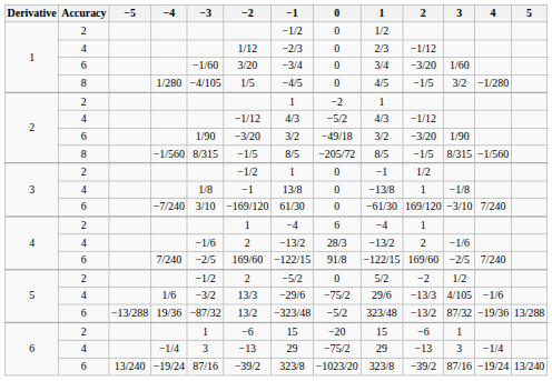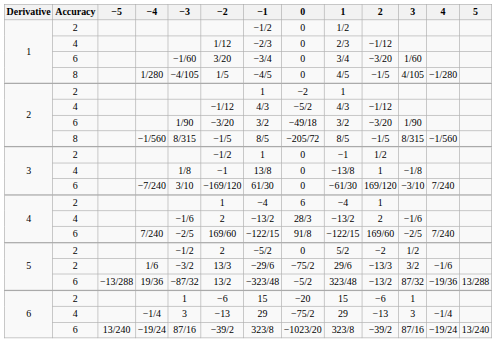 <table class="wikitable" style="text-align:center">
 <tr>
 <th>Derivative</th>
 <th>Accuracy</th>
 <th>−5</th>
 <th>−4</th>
 <th>−3</th>
 <th>−2</th>
 <th>−1</th>
 <th>0</th>
 <th>1</th>
 <th>2</th>
 <th>3</th>
 <th>4</th>
 <th>5</th>
 </tr>
 <tr>
 <td rowspan="4">1</td>
 <td>2</td>
 <td></td>
 <td></td>
 <td></td>
 <td></td>
 <td>−1/2</td>
 <td>0</td>
 <td>1/2</td>
 <td></td>
 <td></td>
 <td></td>
 <td></td>
 </tr>
 <tr>
 <td>4</td>
 <td></td>
 <td></td>
 <td></td>
 <td>1/12</td>
 <td>−2/3</td>
 <td>0</td>
 <td>2/3</td>
 <td>−1/12</td>
 <td></td>
 <td></td>
 <td></td>
 </tr>
 <tr>
 <td>6</td>
 <td></td>
 <td></td>
 <td>−1/60</td>
 <td>3/20</td>
 <td>−3/4</td>
 <td>0</td>
 <td>3/4</td>
 <td>−3/20</td>
 <td>1/60</td>
 <td></td>
 <td></td>
 </tr>
 <tr style="border-bottom: 2px solid #aaa;">
 <td>8</td>
 <td></td>
 <td>1/280</td>
 <td>−4/105</td>
 <td>1/5</td>
 <td>−4/5</td>
 <td>0</td>
 <td>4/5</td>
 <td>−1/5</td>
-<td>3/2</td>
+<td>4/105</td>
 <td>−1/280</td>
 <td></td>
 </tr>
 <tr>
 <td rowspan="4">2</td>
 <td>2</td>
 <td></td>
 <td></td>
 <td></td>
 <td></td>
 <td>1</td>
 <td>−2</td>
 <td>1</td>
 <td></td>
 <td></td>
 <td></td>
 <td></td>
 </tr>
 <tr>
 <td>4</td>
 <td></td>
 <td></td>
 <td></td>
 <td>−1/12</td>
 <td>4/3</td>
 <td>−5/2</td>
 <td>4/3</td>
 <td>−1/12</td>
 <td></td>
 <td></td>
 <td></td>
 </tr>
 <tr>
 <td>6</td>
 <td></td>
 <td></td>
 <td>1/90</td>
 <td>−3/20</td>
 <td>3/2</td>
 <td>−49/18</td>
 <td>3/2</td>
 <td>−3/20</td>
 <td>1/90</td>
 <td></td>
 <td></td>
 </tr>
 <tr style="border-bottom: 2px solid #aaa;">
 <td>8</td>
 <td></td>
 <td>−1/560</td>
 <td>8/315</td>
 <td>−1/5</td>
 <td>8/5</td>
 <td>−205/72</td>
 <td>8/5</td>
 <td>−1/5</td>
 <td>8/315</td>
 <td>−1/560</td>
 <td></td>
 </tr>
 <tr>
 <td rowspan="3">3</td>
 <td>2</td>
 <td></td>
 <td></td>
 <td></td>
 <td>−1/2</td>
 <td>1</td>
 <td>0</td>
 <td>−1</td>
 <td>1/2</td>
 <td></td>
 <td></td>
 <td></td>
 </tr>
 <tr>
 <td>4</td>
 <td></td>
 <td></td>
 <td>1/8</td>
 <td>−1</td>
 <td>13/8</td>
 <td>0</td>
 <td>−13/8</td>
 <td>1</td>
 <td>−1/8</td>
 <td></td>
 <td></td>
 </tr>
 <tr style="border-bottom: 2px solid #aaa;">
 <td>6</td>
 <td></td>
 <td>−7/240</td>
 <td>3/10</td>
 <td>−169/120</td>
 <td>61/30</td>
 <td>0</td>
 <td>−61/30</td>
 <td>169/120</td>
 <td>−3/10</td>
 <td>7/240</td>
 <td></td>
 </tr>
 <tr>
 <td rowspan="3">4</td>
 <td>2</td>
 <td></td>
 <td></td>
 <td></td>
 <td>1</td>
 <td>−4</td>
 <td>6</td>
 <td>−4</td>
 <td>1</td>
 <td></td>
 <td></td>
 <td></td>
 </tr>
 <tr>
 <td>4</td>
 <td></td>
 <td></td>
 <td>−1/6</td>
 <td>2</td>
 <td>−13/2</td>
 <td>28/3</td>
 <td>−13/2</td>
 <td>2</td>
 <td>−1/6</td>
 <td></td>
 <td></td>
 </tr>
 <tr style="border-bottom: 2px solid #aaa;">
 <td>6</td>
 <td></td>
 <td>7/240</td>
 <td>−2/5</td>
 <td>169/60</td>
 <td>−122/15</td>
 <td>91/8</td>
 <td>−122/15</td>
 <td>169/60</td>
 <td>−2/5</td>
 <td>7/240</td>
 <td></td>
 </tr>
 <tr>
 <td rowspan="3">5</td>
 <td>2</td>
 <td></td>
 <td></td>
 <td>−1/2</td>
 <td>2</td>
 <td>−5/2</td>
 <td>0</td>
 <td>5/2</td>
 <td>−2</td>
 <td>1/2</td>
 <td></td>
 <td></td>
 </tr>
 <tr>
-<td>4</td>
+<td>2</td>
 <td></td>
 <td>1/6</td>
 <td>−3/2</td>
 <td>13/3</td>
 <td>−29/6</td>
 <td>−75/2</td>
 <td>29/6</td>
 <td>−13/3</td>
-<td>4/105</td>
+<td>3/2</td>
 <td>−1/6</td>
 <td></td>
 </tr>
 <tr style="border-bottom: 2px solid #aaa;">
 <td>6</td>
 <td>−13/288</td>
 <td>19/36</td>
 <td>−87/32</td>
 <td>13/2</td>
 <td>−323/48</td>
 <td>−5/2</td>
 <td>323/48</td>
 <td>−13/2</td>
 <td>87/32</td>
 <td>−19/36</td>
 <td>13/288</td>
 </tr>
 <tr>
 <td rowspan="3">6</td>
 <td>2</td>
 <td></td>
 <td></td>
 <td>1</td>
 <td>−6</td>
 <td>15</td>
 <td>−20</td>
 <td>15</td>
 <td>−6</td>
 <td>1</td>
 <td></td>
 <td></td>
 </tr>
 <tr>
 <td>4</td>
 <td></td>
 <td>−1/4</td>
 <td>3</td>
 <td>−13</td>
 <td>29</td>
 <td>−75/2</td>
 <td>29</td>
 <td>−13</td>
 <td>3</td>
 <td>−1/4</td>
 <td></td>
 </tr>
 <tr>
 <td>6</td>
 <td>13/240</td>
 <td>−19/24</td>
 <td>87/16</td>
 <td>−39/2</td>
 <td>323/8</td>
 <td>−1023/20</td>
 <td>323/8</td>
 <td>−39/2</td>
 <td>87/16</td>
 <td>−19/24</td>
 <td>13/240</td>
 </tr>
 </table>
